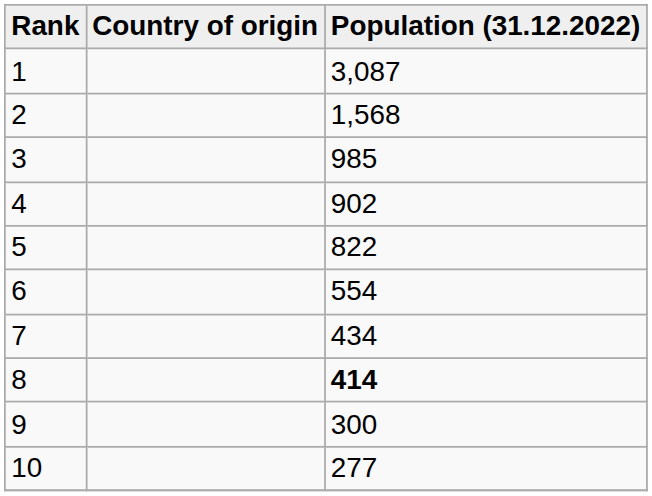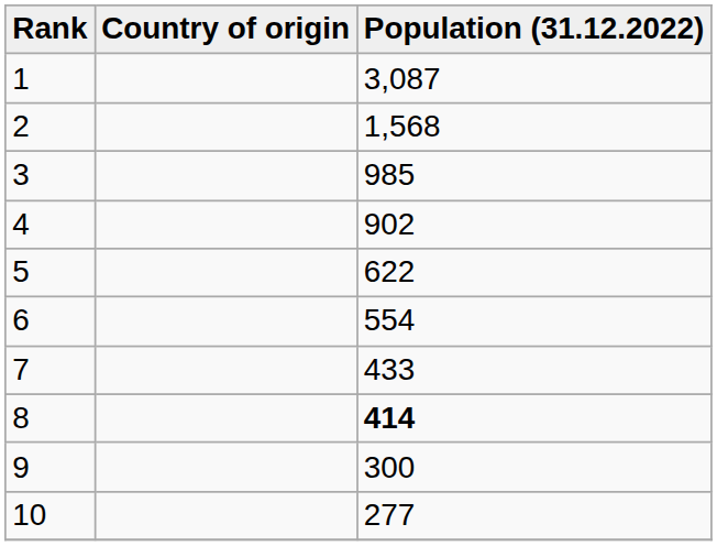 <table class="wikitable">
 <tr>
 <th style="background:#efefef;">Rank</th>
 <th style="background:#efefef;">Country of origin</th>
 <th style="background:#efefef;">Population (31.12.2022)</th>
 </tr>
 <tr>
 <td>1</td>
 <td></td>
 <td>3,087</td>
 </tr>
 <tr>
 <td>2</td>
 <td></td>
 <td>1,568</td>
 </tr>
 <tr>
 <td>3</td>
 <td></td>
 <td>985</td>
 </tr>
 <tr>
 <td>4</td>
 <td></td>
 <td>902</td>
 </tr>
 <tr>
 <td>5</td>
 <td></td>
-<td>822</td>
+<td>622</td>
 </tr>
 <tr>
 <td>6</td>
 <td></td>
 <td>554</td>
 </tr>
 <tr>
 <td>7</td>
 <td></td>
-<td>434</td>
+<td>433</td>
 </tr>
 <tr>
 <td>8</td>
 <td></td>
 <td><strong>414</strong></td>
 </tr>
 <tr>
 <td>9</td>
 <td></td>
 <td>300</td>
 </tr>
 <tr>
 <td>10</td>
 <td></td>
 <td>277</td>
 </tr>
 <tr>
 </tr>
 </table>
